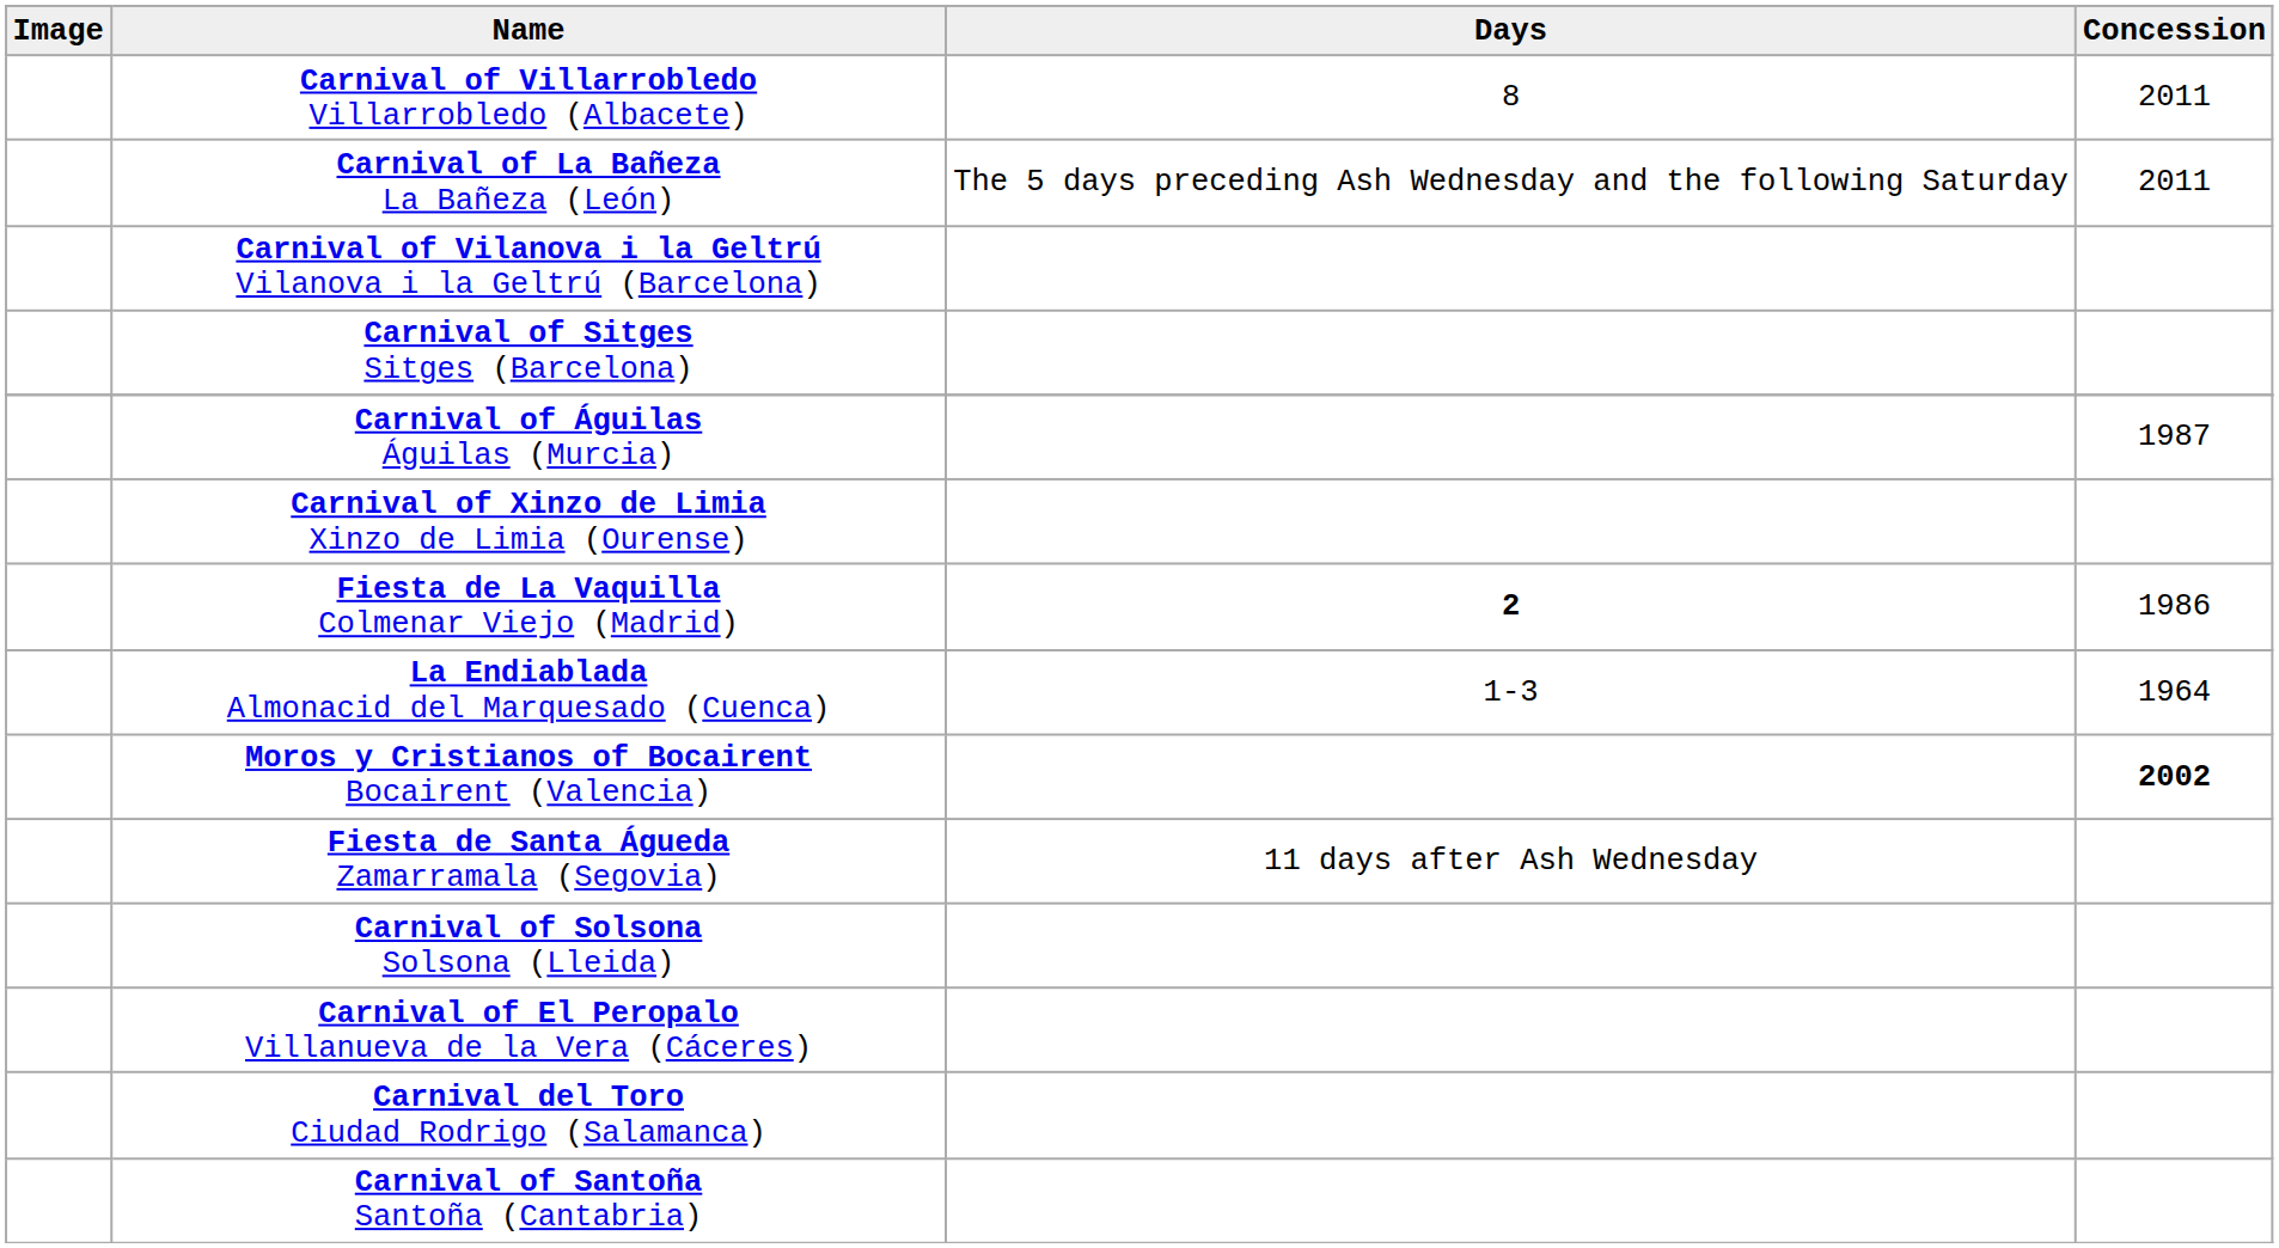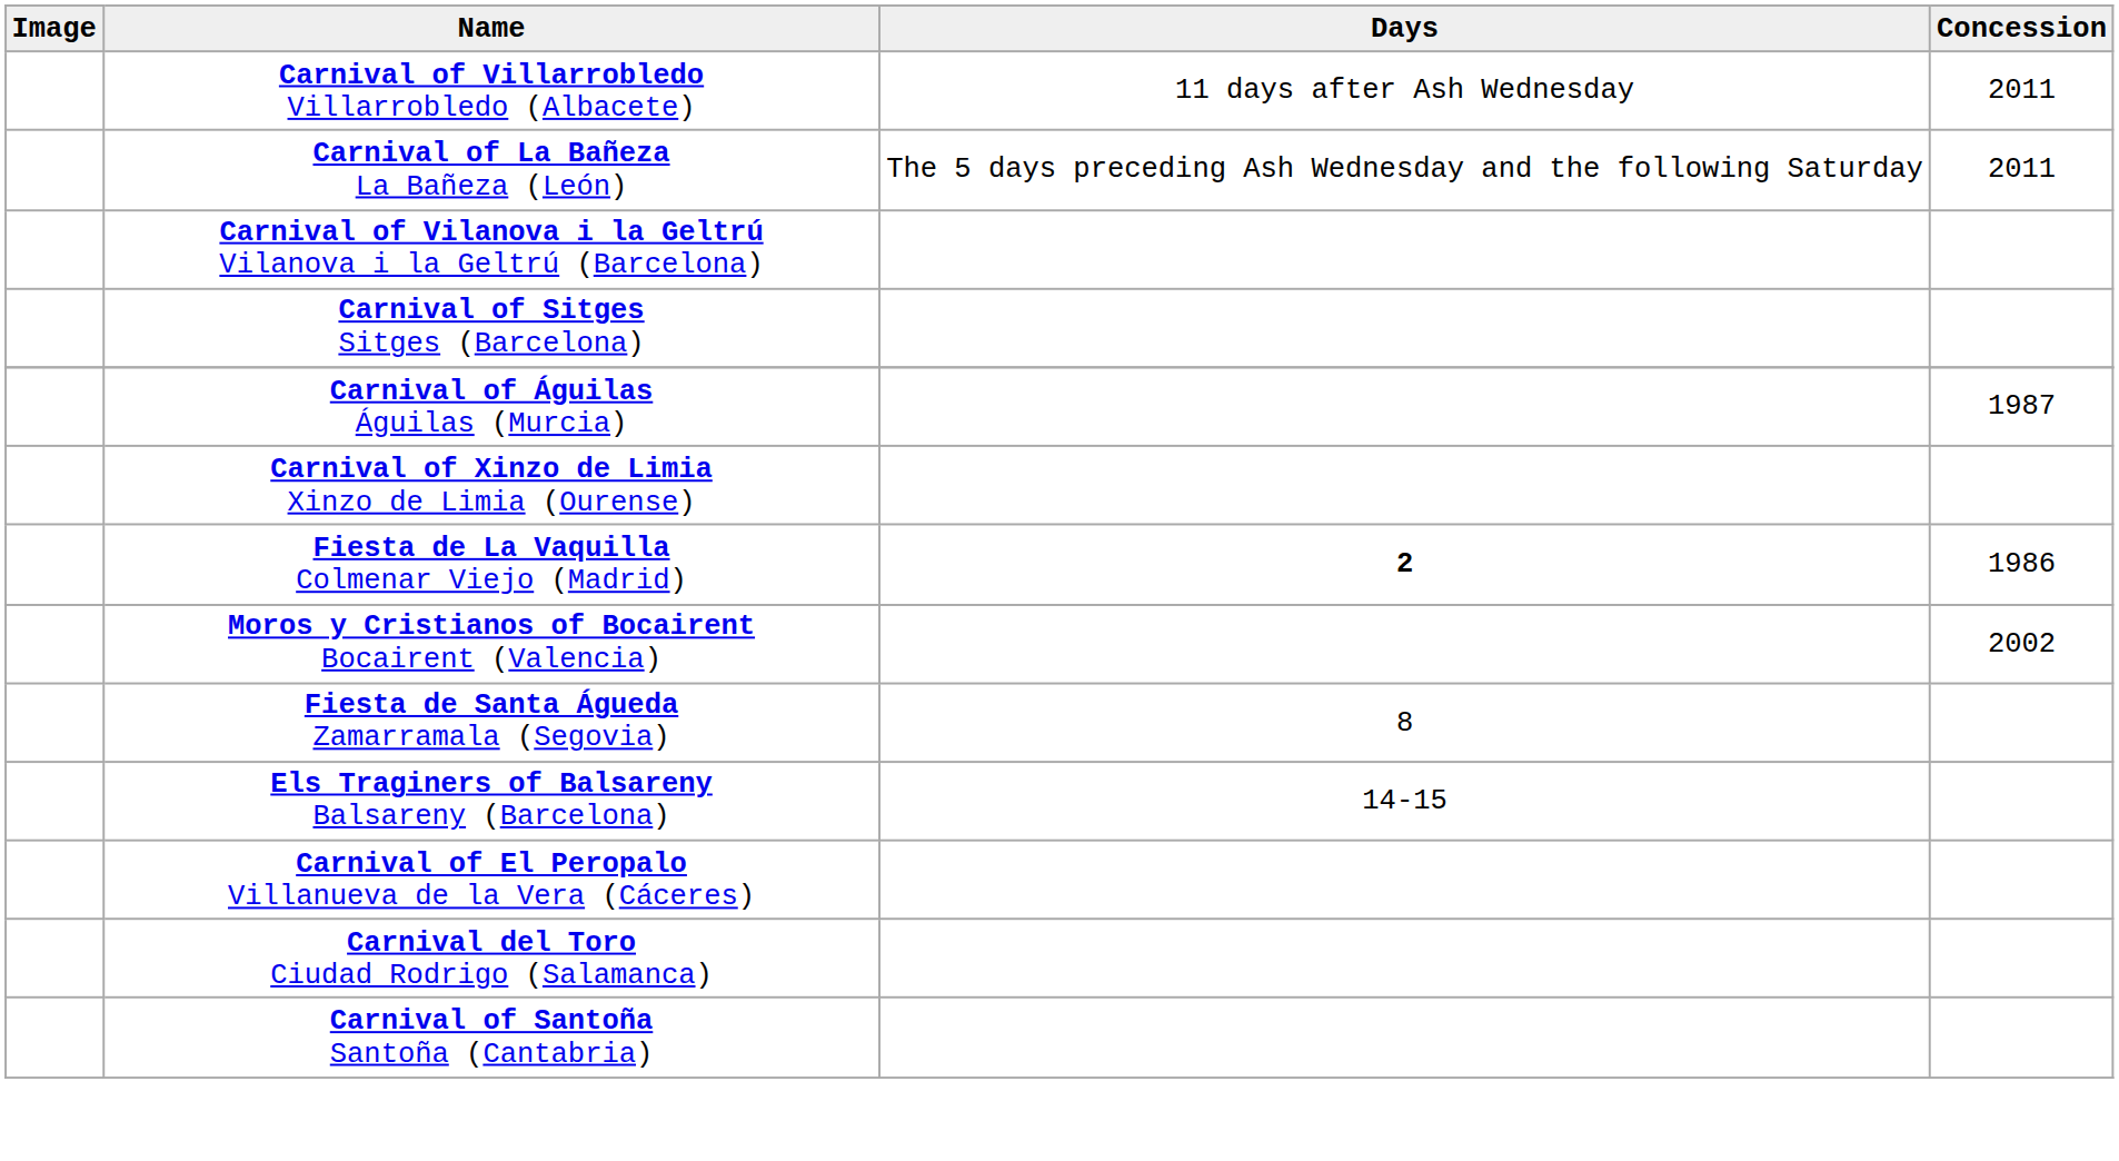 <table style="margin: 1em auto; background:#ffffff;" class="sortable wikitable">
 <tr>
 <th style="background:#efefef;">Image</th>
 <th style="background:#efefef;" width=350 px>Name</th>
 <th style="background:#efefef;">Days</th>
 <th style="background:#efefef;">Concession</th>
 </tr>
 <tr>
 <td></td>
 <td style="text-align: center;"><strong><a href='#'>Carnival of Villarrobledo</a></strong><br><a href='#'>Villarrobledo</a> (<a href='#'>Albacete</a>)</td>
-<td style="text-align: center;">8</td>
+<td style="text-align: center;">11 days after Ash Wednesday</td>
 <td style="text-align: center;">2011</td>
 </tr>
 <tr ------>
 <td></td>
 <td style="text-align: center;"><strong><a href='#'>Carnival of La Bañeza</a></strong><br><a href='#'>La Bañeza</a> (<a href='#'>León</a>)</td>
 <td style="text-align: center;">The 5 days preceding Ash Wednesday and the following Saturday</td>
 <td style="text-align: center;">2011</td>
 </tr>
 <tr ------>
 <td></td>
 <td style="text-align: center;"><strong><a href='#'>Carnival of Vilanova i la Geltrú</a></strong><br><a href='#'>Vilanova i la Geltrú</a> (<a href='#'>Barcelona</a>)</td>
 <td></td>
 <td></td>
 </tr>
 <tr ------>
 <td></td>
 <td style="text-align: center;"><strong><a href='#'>Carnival of Sitges</a></strong><br><a href='#'>Sitges</a> (<a href='#'>Barcelona</a>)</td>
 <td></td>
 <td></td>
 </tr>
 <tr ------>
 </tr>
 <tr>
 <td></td>
 <td style="text-align: center;"><strong><a href='#'>Carnival of Águilas</a></strong><br><a href='#'>Águilas</a> (<a href='#'>Murcia</a>)</td>
 <td></td>
 <td style="text-align: center;">1987</td>
 </tr>
 <tr ------>
 <td></td>
 <td style="text-align: center;"><strong><a href='#'>Carnival of Xinzo de Limia</a></strong><br><a href='#'>Xinzo de Limia</a> (<a href='#'>Ourense</a>)</td>
 <td></td>
 <td></td>
 </tr>
 <tr ------>
 <td></td>
 <td style="text-align: center;"><strong><a href='#'>Fiesta de La Vaquilla</a></strong><br><a href='#'>Colmenar Viejo</a> (<a href='#'>Madrid</a>)</td>
 <td style="text-align: center;"><strong>2</strong></td>
 <td style="text-align: center;">1986</td>
 </tr>
 <tr ------>
 <td></td>
-<td style="text-align: center;"><strong><a href='#'>La Endiablada</a></strong><br><a href='#'>Almonacid del Marquesado</a> (<a href='#'>Cuenca</a>)</td>
-<td style="text-align: center;">1-3</td>
-<td style="text-align: center;">1964</td>
-</tr>
-<tr ------>
-<td></td>
 <td style="text-align: center;"><strong><a href='#'>Moros y Cristianos of Bocairent</a></strong><br><a href='#'>Bocairent</a> (<a href='#'>Valencia</a>)</td>
 <td></td>
-<td style="text-align: center;"><strong>2002</strong></td>
+<td style="text-align: center;">2002</td>
 </tr>
 <tr ------>
 <td></td>
 <td style="text-align: center;"><strong><a href='#'>Fiesta de Santa Águeda</a></strong><br><a href='#'>Zamarramala</a> (<a href='#'>Segovia</a>)</td>
-<td style="text-align: center;">11 days after Ash Wednesday</td>
+<td style="text-align: center;">8</td>
 <td></td>
 </tr>
 <tr ------>
 <td></td>
-<td style="text-align: center;"><strong><a href='#'>Carnival of Solsona</a></strong><br><a href='#'>Solsona</a> (<a href='#'>Lleida</a>)</td>
-<td></td>
+<td style="text-align: center;"><strong><a href='#'>Els Traginers of Balsareny</a></strong><br><a href='#'>Balsareny</a> (<a href='#'>Barcelona</a>)</td>
+<td style="text-align: center;">14-15</td>
 <td></td>
 </tr>
 <tr ------>
 <td></td>
 <td style="text-align: center;"><strong><a href='#'>Carnival of El Peropalo</a></strong><br><a href='#'>Villanueva de la Vera</a> (<a href='#'>Cáceres</a>)</td>
 <td></td>
 <td></td>
 </tr>
 <tr ------>
 <td></td>
 <td style="text-align: center;"><strong><a href='#'>Carnival del Toro</a></strong><br><a href='#'>Ciudad Rodrigo</a> (<a href='#'>Salamanca</a>)</td>
 <td></td>
 <td></td>
 </tr>
 <tr ------>
 <td></td>
 <td style="text-align: center;"><strong><a href='#'>Carnival of Santoña</a></strong><br><a href='#'>Santoña</a> (<a href='#'>Cantabria</a>)</td>
 <td></td>
 <td></td>
 </tr>
 <tr ------>
 </tr>
 </table>
